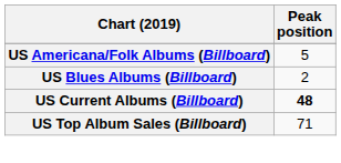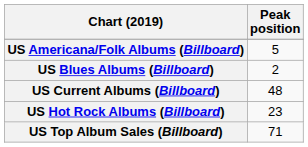 <table class="wikitable sortable plainrowheaders" style="text-align:center">
 <tr>
 <th scope="col">Chart (2019)</th>
 <th scope="col">Peak<br>position</th>
 </tr>
 <tr>
 </tr>
 <tr>
 <th scope="row">US <a href='#'>Americana/Folk Albums</a> (<a href='#'><em>Billboard</em></a>)</th>
 <td>5</td>
 </tr>
 <tr>
 <th scope="row">US <a href='#'>Blues Albums</a> (<a href='#'><em>Billboard</em></a>)</th>
 <td>2</td>
 </tr>
 <tr>
 <th scope="row">US Current Albums (<a href='#'><em>Billboard</em></a>)</th>
-<td><strong>48</strong></td>
+<td>48</td>
+</tr>
+<tr>
+<th scope="row">US <a href='#'>Hot Rock Albums</a> (<a href='#'><em>Billboard</em></a>)</th>
+<td>23</td>
 </tr>
 <tr>
 <th scope="row">US Top Album Sales (<em>Billboard</em>)</th>
 <td>71</td>
 </tr>
 </table>
